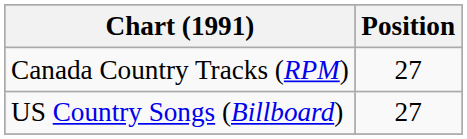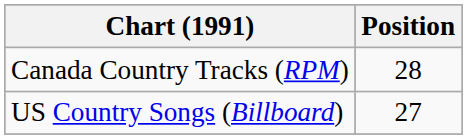 <table class="wikitable sortable">
 <tr>
 <th scope="col">Chart (1991)</th>
 <th scope="col">Position</th>
 </tr>
 <tr>
 <td>Canada Country Tracks (<em><a href='#'>RPM</a></em>)</td>
-<td align="center">27</td>
+<td align="center">28</td>
 </tr>
 <tr>
 <td>US <a href='#'>Country Songs</a> (<em><a href='#'>Billboard</a></em>)</td>
 <td align="center">27</td>
 </tr>
 </table>
